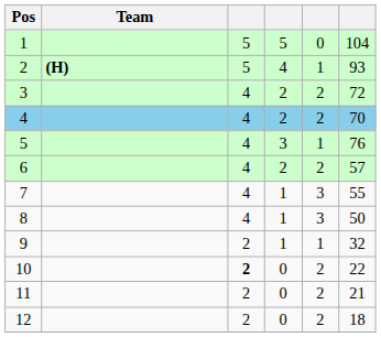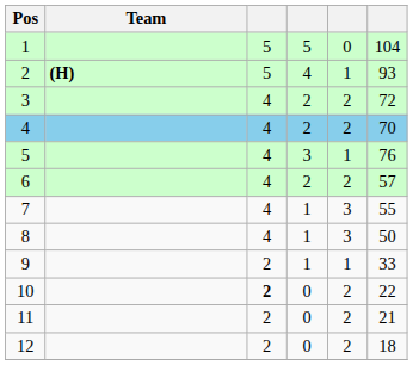 <table class="wikitable" style="text-align:center">
 <tr>
 <th width=30>Pos</th>
 <th width=180>Team</th>
 <th width=30></th>
 <th width=30></th>
 <th width=30></th>
 <th width=30></th>
 </tr>
 <tr bgcolor=ccffcc>
 <td>1</td>
 <td align=left></td>
 <td>5</td>
 <td>5</td>
 <td>0</td>
 <td>104</td>
 </tr>
 <tr bgcolor=ccffcc>
 <td>2</td>
 <td align=left> <strong>(H)</strong></td>
 <td>5</td>
 <td>4</td>
 <td>1</td>
 <td>93</td>
 </tr>
 <tr bgcolor=ccffcc>
 <td>3</td>
 <td align=left></td>
 <td>4</td>
 <td>2</td>
 <td>2</td>
 <td>72</td>
 </tr>
 <tr bgcolor=skyblue>
 <td>4</td>
 <td align=left></td>
 <td>4</td>
 <td>2</td>
 <td>2</td>
 <td>70</td>
 </tr>
 <tr bgcolor=ccffcc>
 <td>5</td>
 <td align=left></td>
 <td>4</td>
 <td>3</td>
 <td>1</td>
 <td>76</td>
 </tr>
 <tr bgcolor=ccffcc>
 <td>6</td>
 <td align=left></td>
 <td>4</td>
 <td>2</td>
 <td>2</td>
 <td>57</td>
 </tr>
 <tr>
 <td>7</td>
 <td align=left></td>
 <td>4</td>
 <td>1</td>
 <td>3</td>
 <td>55</td>
 </tr>
 <tr>
 <td>8</td>
 <td align=left></td>
 <td>4</td>
 <td>1</td>
 <td>3</td>
 <td>50</td>
 </tr>
 <tr>
 <td>9</td>
 <td align=left></td>
 <td>2</td>
 <td>1</td>
 <td>1</td>
-<td>32</td>
+<td>33</td>
 </tr>
 <tr>
 <td>10</td>
 <td align=left></td>
 <td><strong>2</strong></td>
 <td>0</td>
 <td>2</td>
 <td>22</td>
 </tr>
 <tr>
 <td>11</td>
 <td align=left></td>
 <td>2</td>
 <td>0</td>
 <td>2</td>
 <td>21</td>
 </tr>
 <tr>
 <td>12</td>
 <td align=left></td>
 <td>2</td>
 <td>0</td>
 <td>2</td>
 <td>18</td>
 </tr>
 <tr>
 </tr>
 </table>
